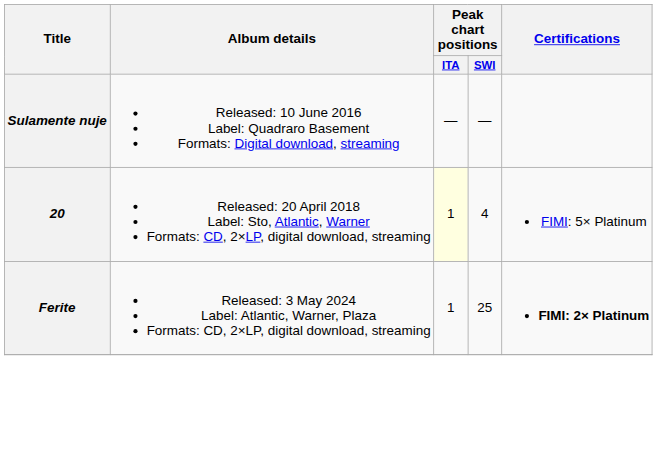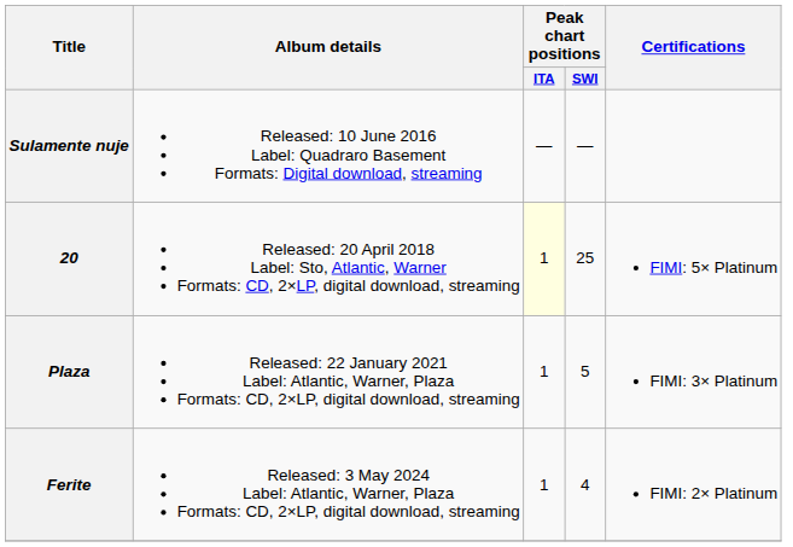 <table class="wikitable plainrowheaders" style="text-align:center">
 <tr>
 <th scope="col" rowspan="2">Title</th>
 <th scope="col" rowspan="2">Album details</th>
 <th scope="col" colspan="2">Peak chart positions</th>
 <th scope="col" rowspan="2"><a href='#'>Certifications</a></th>
 </tr>
 <tr>
 <th style="width:2.5em; font-size:85%"><a href='#'>ITA</a><br></th>
 <th style="width:2.5em; font-size:85%"><a href='#'>SWI</a><br></th>
 </tr>
 <tr>
 <th scope="row"><em>Sulamente nuje</em><br></th>
 <td><br><ul><li>Released: 10 June 2016</li><li>Label: Quadraro Basement</li><li>Formats: <a href='#'>Digital download</a>, <a href='#'>streaming</a></li></ul></td>
 <td>—</td>
 <td>—</td>
 <td></td>
 </tr>
 <tr>
 <th scope="row"><em>20</em></th>
 <td><br><ul><li>Released: 20 April 2018</li><li>Label: Sto, <a href='#'>Atlantic</a>, <a href='#'>Warner</a></li><li>Formats: <a href='#'>CD</a>, 2×<a href='#'>LP</a>, digital download, streaming</li></ul></td>
 <td style="background: lightyellow;">1</td>
-<td>4</td>
+<td>25</td>
 <td><br><ul><li><a href='#'>FIMI</a>: 5× Platinum</li></ul></td>
+</tr>
+<tr>
+<th scope="row"><em>Plaza</em></th>
+<td><br><ul><li>Released: 22 January 2021</li><li>Label: Atlantic, Warner, Plaza</li><li>Formats: CD, 2×LP, digital download, streaming</li></ul></td>
+<td>1</td>
+<td>5</td>
+<td><br><ul><li>FIMI: 3× Platinum</li></ul></td>
 </tr>
 <tr>
 <th scope="row"><em>Ferite</em></th>
 <td><br><ul><li>Released: 3 May 2024</li><li>Label: Atlantic, Warner, Plaza</li><li>Formats: CD, 2×LP, digital download, streaming</li></ul></td>
 <td>1</td>
-<td>25</td>
-<td><strong><br><ul><li>FIMI: 2× Platinum</li></ul></strong></td>
+<td>4</td>
+<td><br><ul><li>FIMI: 2× Platinum</li></ul></td>
 </tr>
 <tr>
 </tr>
 </table>
